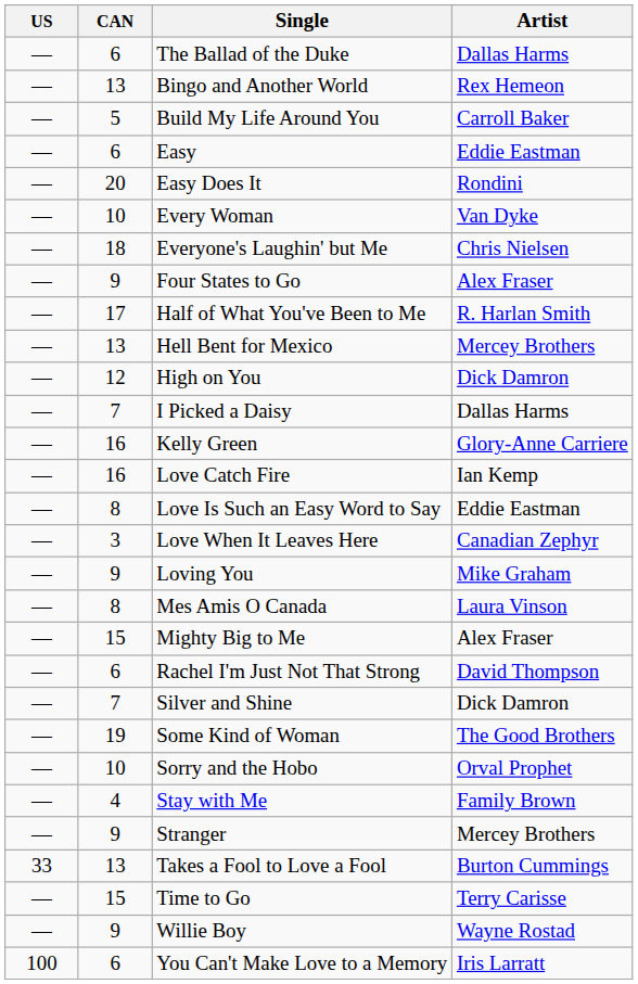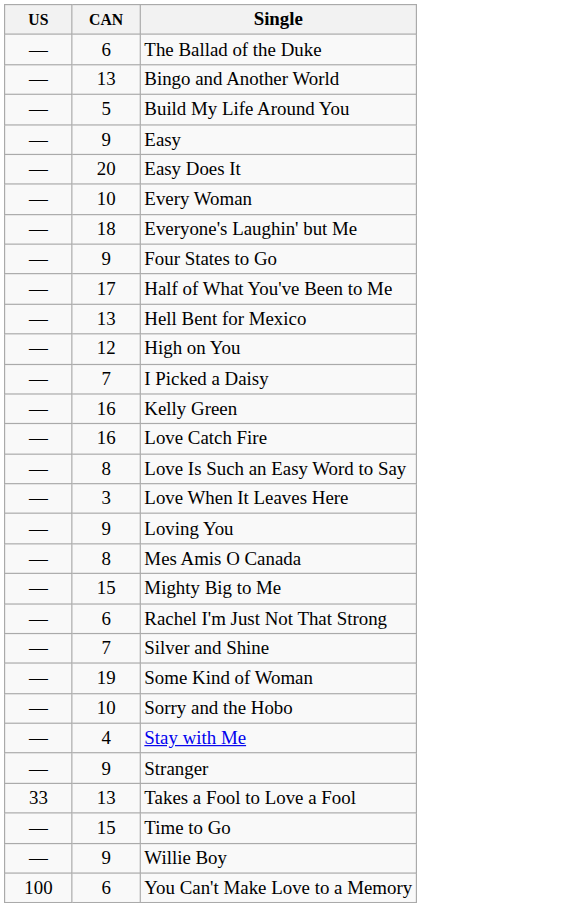 <table class="wikitable sortable">
 <tr>
 <th width="50"><small>US</small></th>
 <th width="50"><small>CAN</small></th>
 <th>Single</th>
-<th>Artist</th>
 </tr>
 <tr>
 <td align="center">—</td>
 <td align="center">6</td>
 <td>The Ballad of the Duke</td>
-<td><a href='#'>Dallas Harms</a></td>
 </tr>
 <tr>
 <td align="center">—</td>
 <td align="center">13</td>
 <td>Bingo and Another World</td>
-<td><a href='#'>Rex Hemeon</a></td>
 </tr>
 <tr>
 <td align="center">—</td>
 <td align="center">5</td>
 <td>Build My Life Around You</td>
-<td><a href='#'>Carroll Baker</a></td>
 </tr>
 <tr>
 <td align="center">—</td>
-<td align="center">6</td>
+<td align="center">9</td>
 <td>Easy</td>
-<td><a href='#'>Eddie Eastman</a></td>
 </tr>
 <tr>
 <td align="center">—</td>
 <td align="center">20</td>
 <td>Easy Does It</td>
-<td><a href='#'>Rondini</a></td>
 </tr>
 <tr>
 <td align="center">—</td>
 <td align="center">10</td>
 <td>Every Woman</td>
-<td><a href='#'>Van Dyke</a></td>
 </tr>
 <tr>
 <td align="center">—</td>
 <td align="center">18</td>
 <td>Everyone's Laughin' but Me</td>
-<td><a href='#'>Chris Nielsen</a></td>
 </tr>
 <tr>
 <td align="center">—</td>
 <td align="center">9</td>
 <td>Four States to Go</td>
-<td><a href='#'>Alex Fraser</a></td>
 </tr>
 <tr>
 <td align="center">—</td>
 <td align="center">17</td>
 <td>Half of What You've Been to Me</td>
-<td><a href='#'>R. Harlan Smith</a></td>
 </tr>
 <tr>
 <td align="center">—</td>
 <td align="center">13</td>
 <td>Hell Bent for Mexico</td>
-<td><a href='#'>Mercey Brothers</a></td>
 </tr>
 <tr>
 <td align="center">—</td>
 <td align="center">12</td>
 <td>High on You</td>
-<td><a href='#'>Dick Damron</a></td>
 </tr>
 <tr>
 <td align="center">—</td>
 <td align="center">7</td>
 <td>I Picked a Daisy</td>
-<td>Dallas Harms</td>
 </tr>
 <tr>
 <td align="center">—</td>
 <td align="center">16</td>
 <td>Kelly Green</td>
-<td><a href='#'>Glory-Anne Carriere</a></td>
 </tr>
 <tr>
 <td align="center">—</td>
 <td align="center">16</td>
 <td>Love Catch Fire</td>
-<td>Ian Kemp</td>
 </tr>
 <tr>
 <td align="center">—</td>
 <td align="center">8</td>
 <td>Love Is Such an Easy Word to Say</td>
-<td>Eddie Eastman</td>
 </tr>
 <tr>
 <td align="center">—</td>
 <td align="center">3</td>
 <td>Love When It Leaves Here</td>
-<td><a href='#'>Canadian Zephyr</a></td>
 </tr>
 <tr>
 <td align="center">—</td>
 <td align="center">9</td>
 <td>Loving You</td>
-<td><a href='#'>Mike Graham</a></td>
 </tr>
 <tr>
 <td align="center">—</td>
 <td align="center">8</td>
 <td>Mes Amis O Canada</td>
-<td><a href='#'>Laura Vinson</a></td>
 </tr>
 <tr>
 <td align="center">—</td>
 <td align="center">15</td>
 <td>Mighty Big to Me</td>
-<td>Alex Fraser</td>
 </tr>
 <tr>
 <td align="center">—</td>
 <td align="center">6</td>
 <td>Rachel I'm Just Not That Strong</td>
-<td><a href='#'>David Thompson</a></td>
 </tr>
 <tr>
 <td align="center">—</td>
 <td align="center">7</td>
 <td>Silver and Shine</td>
-<td>Dick Damron</td>
 </tr>
 <tr>
 <td align="center">—</td>
 <td align="center">19</td>
 <td>Some Kind of Woman</td>
-<td><a href='#'>The Good Brothers</a></td>
 </tr>
 <tr>
 <td align="center">—</td>
 <td align="center">10</td>
 <td>Sorry and the Hobo</td>
-<td><a href='#'>Orval Prophet</a></td>
 </tr>
 <tr>
 <td align="center">—</td>
 <td align="center">4</td>
 <td><a href='#'>Stay with Me</a></td>
-<td><a href='#'>Family Brown</a></td>
 </tr>
 <tr>
 <td align="center">—</td>
 <td align="center">9</td>
 <td>Stranger</td>
-<td>Mercey Brothers</td>
 </tr>
 <tr>
 <td align="center">33</td>
 <td align="center">13</td>
 <td>Takes a Fool to Love a Fool</td>
-<td><a href='#'>Burton Cummings</a></td>
 </tr>
 <tr>
 <td align="center">—</td>
 <td align="center">15</td>
 <td>Time to Go</td>
-<td><a href='#'>Terry Carisse</a></td>
 </tr>
 <tr>
 <td align="center">—</td>
 <td align="center">9</td>
 <td>Willie Boy</td>
-<td><a href='#'>Wayne Rostad</a></td>
 </tr>
 <tr>
 <td align="center">100</td>
 <td align="center">6</td>
 <td>You Can't Make Love to a Memory</td>
-<td><a href='#'>Iris Larratt</a></td>
 </tr>
 </table>
